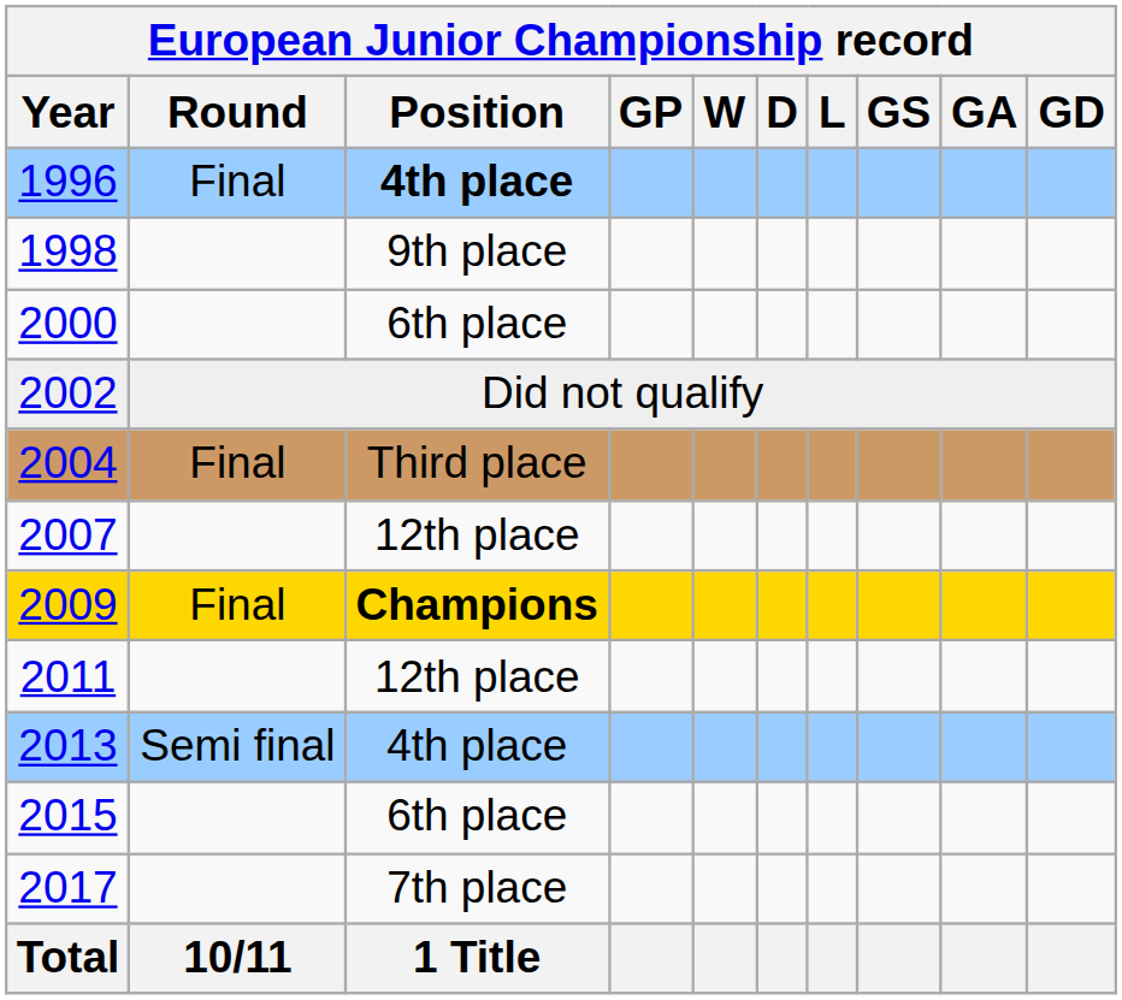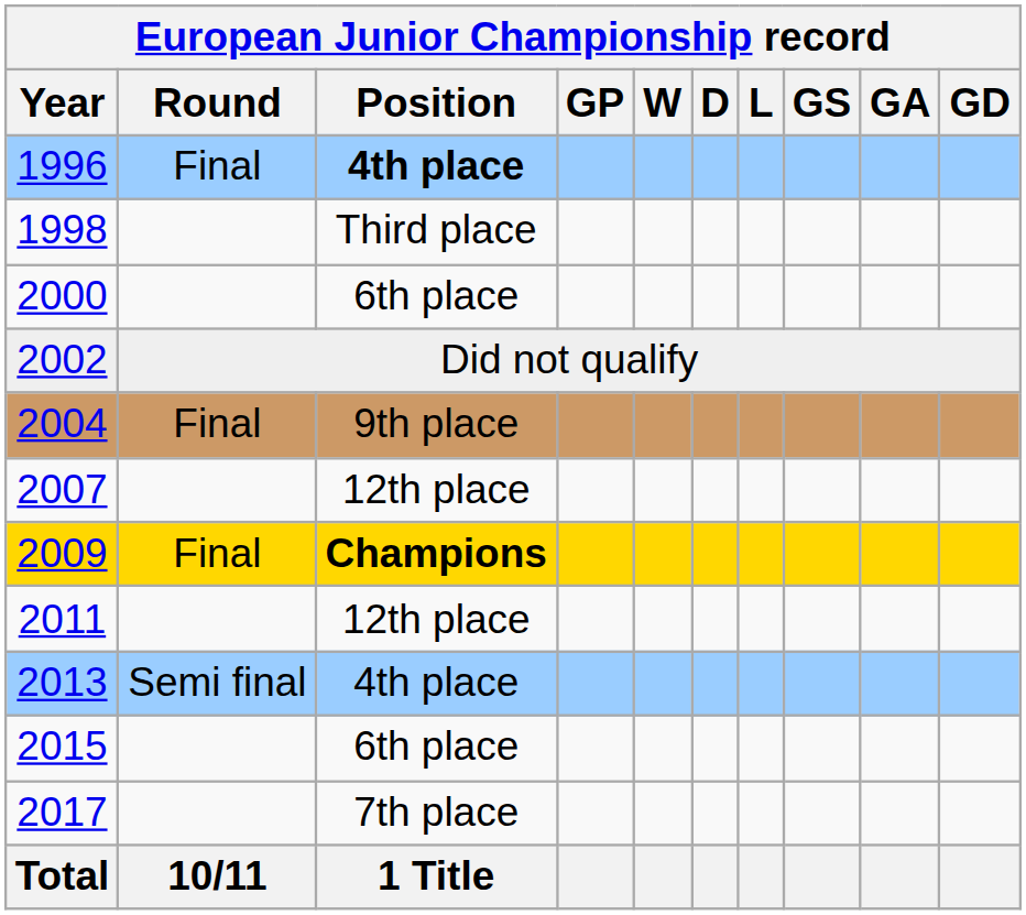 <table class="wikitable" style="text-align: center;">
 <tr>
 <th colspan=10><a href='#'>European Junior Championship</a> record</th>
 </tr>
 <tr>
 <th>Year</th>
 <th>Round</th>
 <th>Position</th>
 <th>GP</th>
 <th>W</th>
 <th>D</th>
 <th>L</th>
 <th>GS</th>
 <th>GA</th>
 <th>GD</th>
 </tr>
 <tr bgcolor=9acdff>
 <td> <a href='#'>1996</a></td>
 <td>Final</td>
 <td><strong>4th place</strong></td>
 <td></td>
 <td></td>
 <td></td>
 <td></td>
 <td></td>
 <td></td>
 <td></td>
 </tr>
 <tr>
 <td> <a href='#'>1998</a></td>
 <td></td>
-<td>9th place</td>
+<td>Third place</td>
 <td></td>
 <td></td>
 <td></td>
 <td></td>
 <td></td>
 <td></td>
 <td></td>
 </tr>
 <tr>
 <td> <a href='#'>2000</a></td>
 <td></td>
 <td>6th place</td>
 <td></td>
 <td></td>
 <td></td>
 <td></td>
 <td></td>
 <td></td>
 <td></td>
 </tr>
 <tr bgcolor="efefef">
 <td> <a href='#'>2002</a></td>
 <td colspan=10>Did not qualify</td>
 </tr>
 <tr bgcolor=cc9966>
 <td> <a href='#'>2004</a></td>
 <td>Final</td>
-<td>Third place</td>
+<td>9th place</td>
 <td></td>
 <td></td>
 <td></td>
 <td></td>
 <td></td>
 <td></td>
 <td></td>
 </tr>
 <tr>
 <td> <a href='#'>2007</a></td>
 <td></td>
 <td>12th place</td>
 <td></td>
 <td></td>
 <td></td>
 <td></td>
 <td></td>
 <td></td>
 <td></td>
 </tr>
 <tr bgcolor=gold>
 <td> <a href='#'>2009</a></td>
 <td>Final</td>
 <td><strong>Champions</strong></td>
 <td></td>
 <td></td>
 <td></td>
 <td></td>
 <td></td>
 <td></td>
 <td></td>
 </tr>
 <tr>
 <td> <a href='#'>2011</a></td>
 <td></td>
 <td>12th place</td>
 <td></td>
 <td></td>
 <td></td>
 <td></td>
 <td></td>
 <td></td>
 <td></td>
 </tr>
 <tr bgcolor=9acdff>
 <td> <a href='#'>2013</a></td>
 <td>Semi final</td>
 <td>4th place</td>
 <td></td>
 <td></td>
 <td></td>
 <td></td>
 <td></td>
 <td></td>
 <td></td>
 </tr>
 <tr>
 <td> <a href='#'>2015</a></td>
 <td></td>
 <td>6th place</td>
 <td></td>
 <td></td>
 <td></td>
 <td></td>
 <td></td>
 <td></td>
 <td></td>
 </tr>
 <tr>
 <td> <a href='#'>2017</a></td>
 <td></td>
 <td>7th place</td>
 <td></td>
 <td></td>
 <td></td>
 <td></td>
 <td></td>
 <td></td>
 <td></td>
 </tr>
 <tr>
 <th>Total</th>
 <th>10/11</th>
 <th>1 Title</th>
 <th></th>
 <th></th>
 <th></th>
 <th></th>
 <th></th>
 <th></th>
 <th></th>
 </tr>
 </table>
